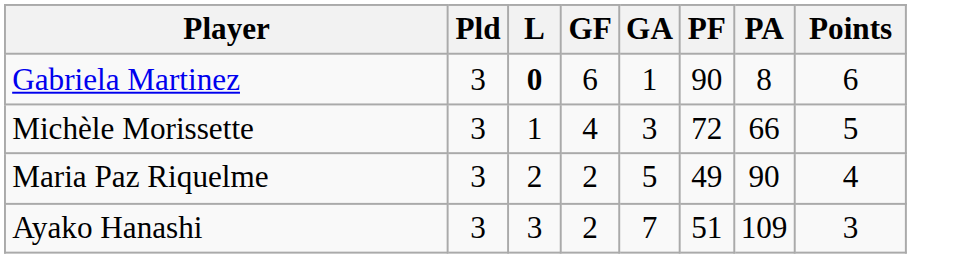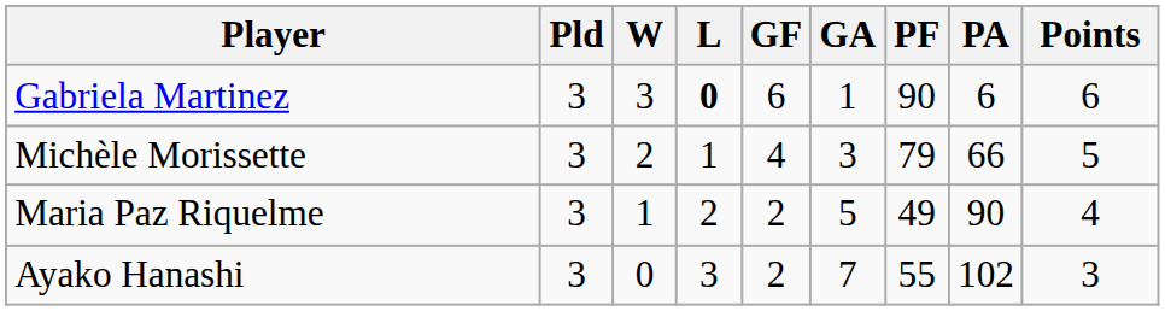 <table class=wikitable style="text-align:center">
 <tr>
 <th width=220>Player</th>
 <th width=20>Pld</th>
+<th width=20>W</th>
 <th width=20>L</th>
 <th width=20>GF</th>
 <th width=20>GA</th>
 <th width=20>PF</th>
 <th width=20>PA</th>
 <th width=50>Points</th>
 </tr>
 <tr>
 <td align=left> <a href='#'>Gabriela Martinez</a></td>
 <td>3</td>
+<td>3</td>
 <td><strong>0</strong></td>
 <td>6</td>
 <td>1</td>
 <td>90</td>
-<td>8</td>
+<td>6</td>
 <td>6</td>
 </tr>
 <tr>
 <td align=left> Michèle Morissette</td>
 <td>3</td>
+<td>2</td>
 <td>1</td>
 <td>4</td>
 <td>3</td>
-<td>72</td>
+<td>79</td>
 <td>66</td>
 <td>5</td>
 </tr>
 <tr>
 <td align=left> Maria Paz Riquelme</td>
 <td>3</td>
+<td>1</td>
 <td>2</td>
 <td>2</td>
 <td>5</td>
 <td>49</td>
 <td>90</td>
 <td>4</td>
 </tr>
 <tr>
 <td align=left> Ayako Hanashi</td>
 <td>3</td>
+<td>0</td>
 <td>3</td>
 <td>2</td>
 <td>7</td>
-<td>51</td>
-<td>109</td>
+<td>55</td>
+<td>102</td>
 <td>3</td>
 </tr>
 </table>
